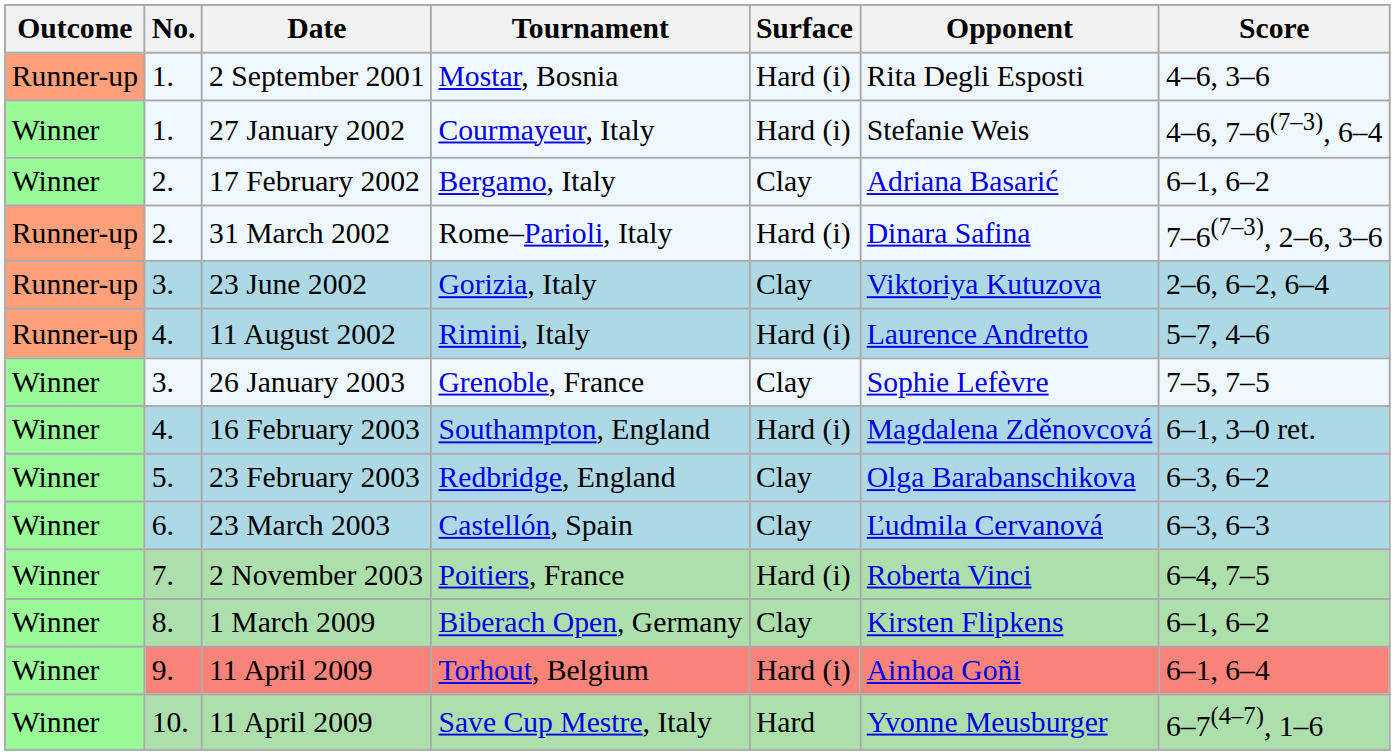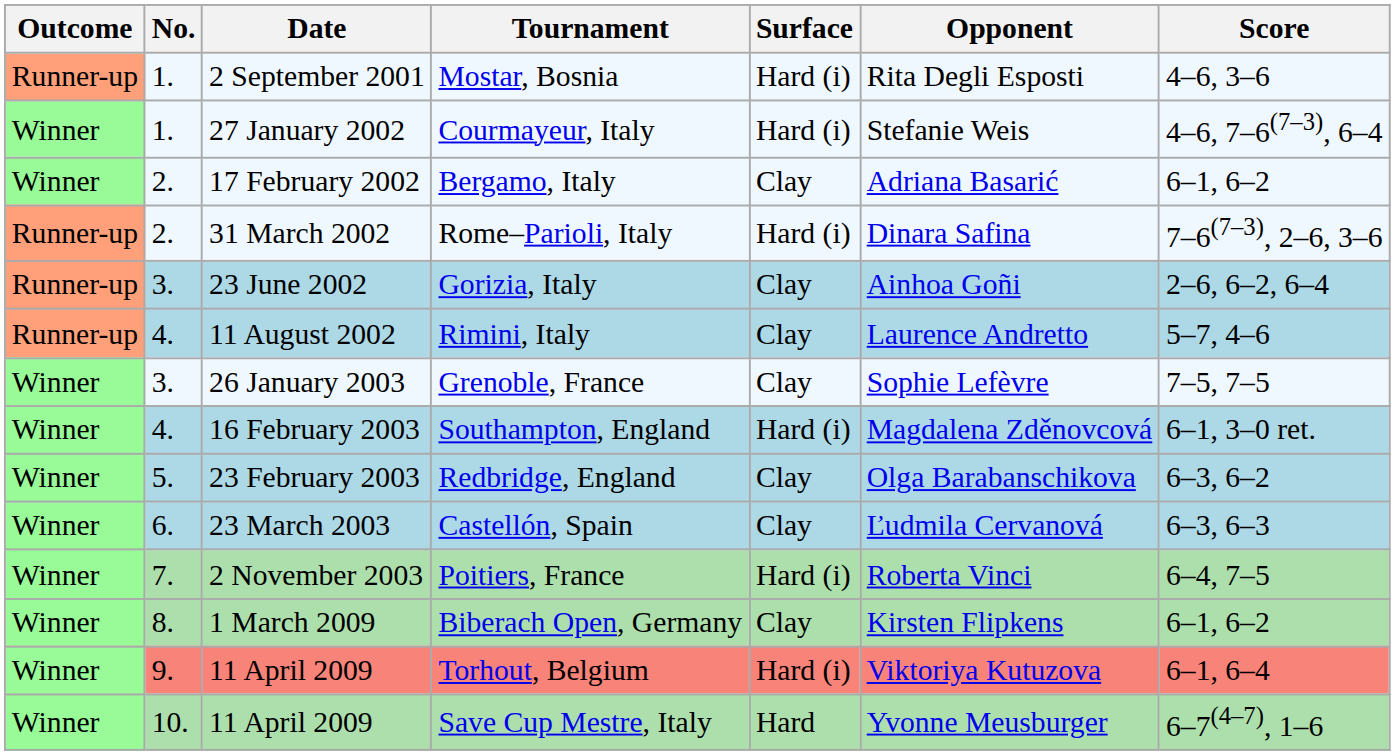 <table class="sortable wikitable" style="font-size:97%;">
 <tr>
 <th>Outcome</th>
 <th>No.</th>
 <th>Date</th>
 <th>Tournament</th>
 <th>Surface</th>
 <th>Opponent</th>
 <th>Score</th>
 </tr>
 <tr style="background:#f0f8ff;">
 <td bgcolor="FFA07A">Runner-up</td>
 <td>1.</td>
 <td>2 September 2001</td>
 <td><a href='#'>Mostar</a>, Bosnia</td>
 <td>Hard (i)</td>
 <td> Rita Degli Esposti</td>
 <td>4–6, 3–6</td>
 </tr>
 <tr style="background:#f0f8ff;">
 <td bgcolor="98FB98">Winner</td>
 <td>1.</td>
 <td>27 January 2002</td>
 <td><a href='#'>Courmayeur</a>, Italy</td>
 <td>Hard (i)</td>
 <td> Stefanie Weis</td>
 <td>4–6, 7–6<sup>(7–3)</sup>, 6–4</td>
 </tr>
 <tr style="background:#f0f8ff;">
 <td bgcolor="98FB98">Winner</td>
 <td>2.</td>
 <td>17 February 2002</td>
 <td><a href='#'>Bergamo</a>, Italy</td>
 <td>Clay</td>
 <td> <a href='#'>Adriana Basarić</a></td>
 <td>6–1, 6–2</td>
 </tr>
 <tr style="background:#f0f8ff;">
 <td bgcolor="FFA07A">Runner-up</td>
 <td>2.</td>
 <td>31 March 2002</td>
 <td>Rome–<a href='#'>Parioli</a>, Italy</td>
 <td>Hard (i)</td>
 <td> <a href='#'>Dinara Safina</a></td>
 <td>7–6<sup>(7–3)</sup>, 2–6, 3–6</td>
 </tr>
 <tr style="background:lightblue;">
 <td bgcolor="FFA07A">Runner-up</td>
 <td>3.</td>
 <td>23 June 2002</td>
 <td><a href='#'>Gorizia</a>, Italy</td>
 <td>Clay</td>
-<td> <a href='#'>Viktoriya Kutuzova</a></td>
+<td> <a href='#'>Ainhoa Goñi</a></td>
 <td>2–6, 6–2, 6–4</td>
 </tr>
 <tr style="background:lightblue;">
 <td bgcolor="FFA07A">Runner-up</td>
 <td>4.</td>
 <td>11 August 2002</td>
 <td><a href='#'>Rimini</a>, Italy</td>
-<td>Hard (i)</td>
+<td>Clay</td>
 <td> <a href='#'>Laurence Andretto</a></td>
 <td>5–7, 4–6</td>
 </tr>
 <tr style="background:#f0f8ff;">
 <td bgcolor="98FB98">Winner</td>
 <td>3.</td>
 <td>26 January 2003</td>
 <td><a href='#'>Grenoble</a>, France</td>
 <td>Clay</td>
 <td> <a href='#'>Sophie Lefèvre</a></td>
 <td>7–5, 7–5</td>
 </tr>
 <tr style="background:lightblue;">
 <td bgcolor="98FB98">Winner</td>
 <td>4.</td>
 <td>16 February 2003</td>
 <td><a href='#'>Southampton</a>, England</td>
 <td>Hard (i)</td>
 <td> <a href='#'>Magdalena Zděnovcová</a></td>
 <td>6–1, 3–0 ret.</td>
 </tr>
 <tr style="background:lightblue;">
 <td bgcolor="98FB98">Winner</td>
 <td>5.</td>
 <td>23 February 2003</td>
 <td><a href='#'>Redbridge</a>, England</td>
 <td>Clay</td>
 <td> <a href='#'>Olga Barabanschikova</a></td>
 <td>6–3, 6–2</td>
 </tr>
 <tr style="background:lightblue;">
 <td bgcolor="98FB98">Winner</td>
 <td>6.</td>
 <td>23 March 2003</td>
 <td><a href='#'>Castellón</a>, Spain</td>
 <td>Clay</td>
 <td> <a href='#'>Ľudmila Cervanová</a></td>
 <td>6–3, 6–3</td>
 </tr>
 <tr style="background:#addfad;">
 <td bgcolor="98FB98">Winner</td>
 <td>7.</td>
 <td>2 November 2003</td>
 <td><a href='#'>Poitiers</a>, France</td>
 <td>Hard (i)</td>
 <td> <a href='#'>Roberta Vinci</a></td>
 <td>6–4, 7–5</td>
 </tr>
 <tr style="background:#addfad;">
 <td bgcolor="98FB98">Winner</td>
 <td>8.</td>
 <td>1 March 2009</td>
 <td><a href='#'>Biberach Open</a>, Germany</td>
 <td>Clay</td>
 <td> <a href='#'>Kirsten Flipkens</a></td>
 <td>6–1, 6–2</td>
 </tr>
 <tr style="background:#f88379;">
 <td bgcolor="98FB98">Winner</td>
 <td>9.</td>
 <td>11 April 2009</td>
 <td><a href='#'>Torhout</a>, Belgium</td>
 <td>Hard (i)</td>
-<td> <a href='#'>Ainhoa Goñi</a></td>
+<td> <a href='#'>Viktoriya Kutuzova</a></td>
 <td>6–1, 6–4</td>
 </tr>
 <tr style="background:#addfad;">
 <td bgcolor="98FB98">Winner</td>
 <td>10.</td>
 <td>11 April 2009</td>
 <td><a href='#'>Save Cup Mestre</a>, Italy</td>
 <td>Hard</td>
 <td> <a href='#'>Yvonne Meusburger</a></td>
 <td>6–7<sup>(4–7)</sup>, 1–6</td>
 </tr>
 </table>
